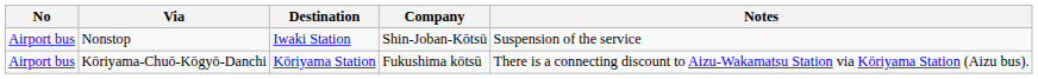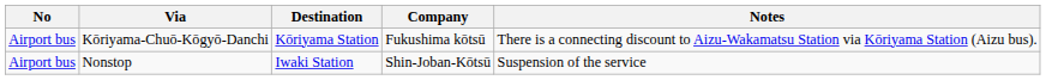 <table class="wikitable">
 <tr>
 <th>No</th>
 <th>Via</th>
 <th>Destination</th>
 <th>Company</th>
 <th>Notes</th>
 </tr>
 <tr>
 <td><a href='#'>Airport bus</a></td>
+<td>Kōriyama-Chuō-Kōgyō-Danchi</td>
+<td><a href='#'>Kōriyama Station</a></td>
+<td>Fukushima kōtsū</td>
+<td>There is a connecting discount to <a href='#'>Aizu-Wakamatsu Station</a> via <a href='#'>Kōriyama Station</a> (Aizu bus).</td>
+</tr>
+<tr>
+<td><a href='#'>Airport bus</a></td>
 <td>Nonstop</td>
 <td><a href='#'>Iwaki Station</a></td>
 <td>Shin-Joban-Kōtsū</td>
 <td>Suspension of the service</td>
 </tr>
-<tr>
-<td><a href='#'>Airport bus</a></td>
-<td>Kōriyama-Chuō-Kōgyō-Danchi</td>
-<td><a href='#'>Kōriyama Station</a></td>
-<td>Fukushima kōtsū</td>
-<td>There is a connecting discount to <a href='#'>Aizu-Wakamatsu Station</a> via <a href='#'>Kōriyama Station</a> (Aizu bus).</td>
-</tr>
 </table>
